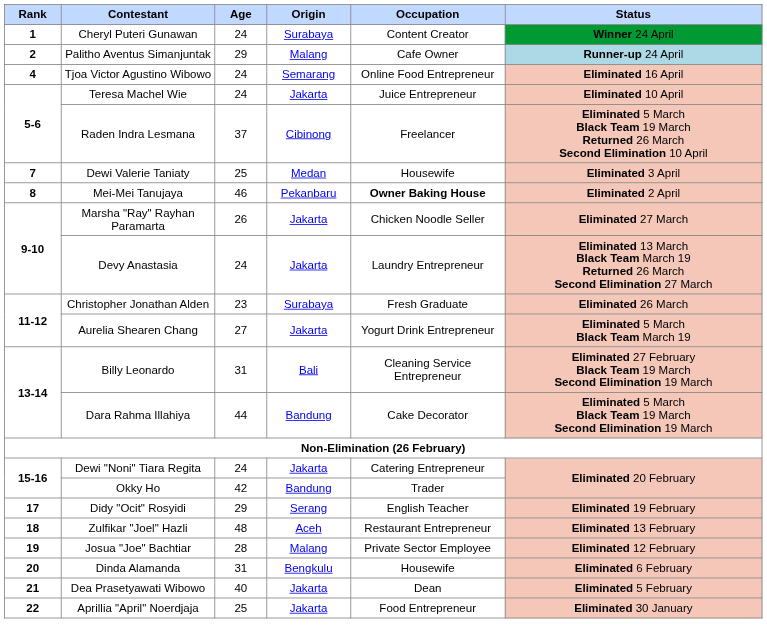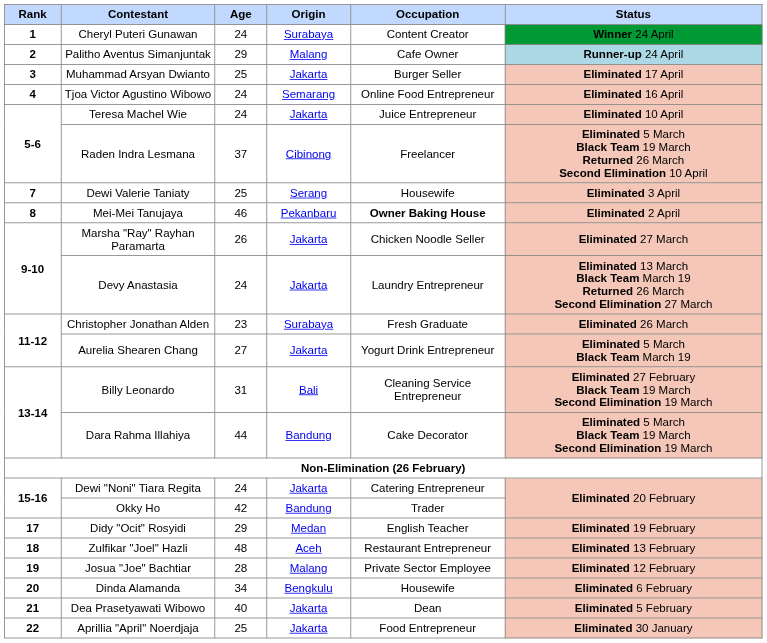 <table border="1" cellpadding="4" cellspacing="0" style="text-align:center; font-size:90%; border-collapse:collapse;" width=75%>
 <tr style="background:#C1D8FF;">
 <th style="width:4%; text-align:center;">Rank</th>
 <th style="width:12%;">Contestant</th>
 <th style="width:4%; text-align:center;">Age</th>
 <th style="width:4%; text-align:center;">Origin</th>
 <th style="width:12%;">Occupation</th>
 <th style="width:20%;">Status</th>
 </tr>
 <tr>
 <td><strong>1</strong></td>
 <td>Cheryl Puteri Gunawan</td>
 <td>24</td>
 <td><a href='#'>Surabaya</a></td>
 <td>Content Creator</td>
 <td style="background:#093;"><span><strong>Winner</strong> 24 April</span></td>
 </tr>
 <tr>
 <td><strong>2</strong></td>
 <td>Palitho Aventus Simanjuntak</td>
 <td>29</td>
 <td><a href='#'>Malang</a></td>
 <td>Cafe Owner</td>
 <td style="background:lightblue;"><strong>Runner-up</strong> 24 April</td>
+</tr>
+<tr>
+<td><strong>3</strong></td>
+<td>Muhammad Arsyan Dwianto</td>
+<td>25</td>
+<td><a href='#'>Jakarta</a></td>
+<td>Burger Seller</td>
+<td style="background:#f4c7b8; text-align:center;"><strong>Eliminated</strong> 17 April</td>
 </tr>
 <tr>
 <td><strong>4</strong></td>
 <td>Tjoa Victor Agustino Wibowo</td>
 <td>24</td>
 <td><a href='#'>Semarang</a></td>
 <td>Online Food Entrepreneur</td>
 <td style="background:#f4c7b8; text-align:center;"><strong>Eliminated</strong> 16 April</td>
 </tr>
 <tr>
 <td rowspan="2"><strong>5-6</strong></td>
 <td>Teresa Machel Wie</td>
 <td>24</td>
 <td><a href='#'>Jakarta</a></td>
 <td>Juice Entrepreneur</td>
 <td style="background:#f4c7b8; text-align:center;"><strong>Eliminated</strong> 10 April</td>
 </tr>
 <tr>
 <td>Raden Indra Lesmana</td>
 <td>37</td>
 <td><a href='#'>Cibinong</a></td>
 <td>Freelancer</td>
 <td style="background:#f4c7b8; text-align:center;"><strong>Eliminated</strong> 5 March<br><strong>Black Team</strong> 19 March<br><strong>Returned</strong> 26 March<br><strong>Second Elimination</strong> 10 April</td>
 </tr>
 <tr>
 <td><strong>7</strong></td>
 <td>Dewi Valerie Taniaty</td>
 <td>25</td>
-<td><a href='#'>Medan</a></td>
+<td><a href='#'>Serang</a></td>
 <td>Housewife</td>
 <td style="background:#f4c7b8; text-align:center;"><strong>Eliminated</strong> 3 April</td>
 </tr>
 <tr>
 <td><strong>8</strong></td>
 <td>Mei-Mei Tanujaya</td>
 <td>46</td>
 <td><a href='#'>Pekanbaru</a></td>
 <td><strong>Owner Baking House</strong></td>
 <td style="background:#f4c7b8; text-align:center;"><strong>Eliminated</strong> 2 April</td>
 </tr>
 <tr>
 <td rowspan="2"><strong>9-10</strong></td>
 <td>Marsha "Ray" Rayhan Paramarta</td>
 <td>26</td>
 <td><a href='#'>Jakarta</a></td>
 <td>Chicken Noodle Seller</td>
 <td style="background:#f4c7b8; text-align:center;"><strong>Eliminated</strong> 27 March</td>
 </tr>
 <tr>
 <td>Devy Anastasia</td>
 <td>24</td>
 <td><a href='#'>Jakarta</a></td>
 <td>Laundry Entrepreneur</td>
 <td style="background:#f4c7b8; text-align:center;"><strong>Eliminated</strong> 13 March<br> <strong>Black Team</strong> March 19<br><strong>Returned</strong> 26 March<br><strong>Second Elimination</strong> 27 March</td>
 </tr>
 <tr>
 <td rowspan="2"><strong>11-12</strong></td>
 <td>Christopher Jonathan Alden</td>
 <td>23</td>
 <td><a href='#'>Surabaya</a></td>
 <td>Fresh Graduate</td>
 <td style="background:#f4c7b8; text-align:center;"><strong>Eliminated</strong> 26 March</td>
 </tr>
 <tr>
 <td>Aurelia Shearen Chang</td>
 <td>27</td>
 <td><a href='#'>Jakarta</a></td>
 <td>Yogurt Drink Entrepreneur</td>
 <td style="background:#f4c7b8; text-align:center;"><strong>Eliminated</strong> 5 March<br><strong>Black Team</strong> March 19<br></td>
 </tr>
 <tr>
 <td rowspan="2"><strong>13-14</strong></td>
 <td>Billy Leonardo</td>
 <td>31</td>
 <td><a href='#'>Bali</a></td>
 <td>Cleaning Service Entrepreneur</td>
 <td style="background:#f4c7b8; text-align:center;"><strong>Eliminated</strong> 27 February<br> <strong>Black Team</strong> 19 March<br><strong>Second Elimination</strong> 19 March</td>
 </tr>
 <tr>
 <td>Dara Rahma Illahiya</td>
 <td>44</td>
 <td><a href='#'>Bandung</a></td>
 <td>Cake Decorator</td>
 <td style="background:#f4c7b8; text-align:center;"><strong>Eliminated</strong> 5 March<br> <strong>Black Team</strong> 19 March<br><strong>Second Elimination</strong> 19 March</td>
 </tr>
 <tr>
 <td colspan="6"><strong>Non-Elimination (26 February)</strong></td>
 </tr>
 <tr>
 <td rowspan="2"><strong>15-16</strong></td>
 <td>Dewi "Noni" Tiara Regita</td>
 <td>24</td>
 <td><a href='#'>Jakarta</a></td>
 <td>Catering Entrepreneur</td>
 <td rowspan="2" style="background:#f4c7b8; text-align:center;"><strong>Eliminated</strong> 20 February</td>
 </tr>
 <tr>
 <td>Okky Ho</td>
 <td>42</td>
 <td><a href='#'>Bandung</a></td>
 <td>Trader</td>
 </tr>
 <tr>
 <td><strong>17</strong></td>
 <td>Didy "Ocit" Rosyidi</td>
 <td>29</td>
-<td><a href='#'>Serang</a></td>
+<td><a href='#'>Medan</a></td>
 <td>English Teacher</td>
 <td style="background:#f4c7b8; text-align:center;"><strong>Eliminated</strong> 19 February</td>
 </tr>
 <tr>
 <td><strong>18</strong></td>
 <td>Zulfikar "Joel" Hazli</td>
 <td>48</td>
 <td><a href='#'>Aceh</a></td>
 <td>Restaurant Entrepreneur</td>
 <td style="background:#f4c7b8; text-align:center;"><strong>Eliminated</strong> 13 February</td>
 </tr>
 <tr>
 <td><strong>19</strong></td>
 <td>Josua "Joe" Bachtiar</td>
 <td>28</td>
 <td><a href='#'>Malang</a></td>
 <td>Private Sector Employee</td>
 <td style="background:#f4c7b8; text-align:center;"><strong>Eliminated</strong> 12 February</td>
 </tr>
 <tr>
 <td><strong>20</strong></td>
 <td>Dinda Alamanda</td>
-<td>31</td>
+<td>34</td>
 <td><a href='#'>Bengkulu</a></td>
 <td>Housewife</td>
 <td style="background:#f4c7b8; text-align:center;"><strong>Eliminated</strong> 6 February</td>
 </tr>
 <tr>
 <td><strong>21</strong></td>
 <td>Dea Prasetyawati Wibowo</td>
 <td>40</td>
 <td><a href='#'>Jakarta</a></td>
 <td>Dean</td>
 <td style="background:#f4c7b8; text-align:center;"><strong>Eliminated</strong> 5 February</td>
 </tr>
 <tr>
 <td><strong>22</strong></td>
 <td>Aprillia "April" Noerdjaja</td>
 <td>25</td>
 <td><a href='#'>Jakarta</a></td>
 <td>Food Entrepreneur</td>
 <td style="background:#f4c7b8; text-align:center;"><strong>Eliminated</strong> 30 January</td>
 </tr>
 </table>
